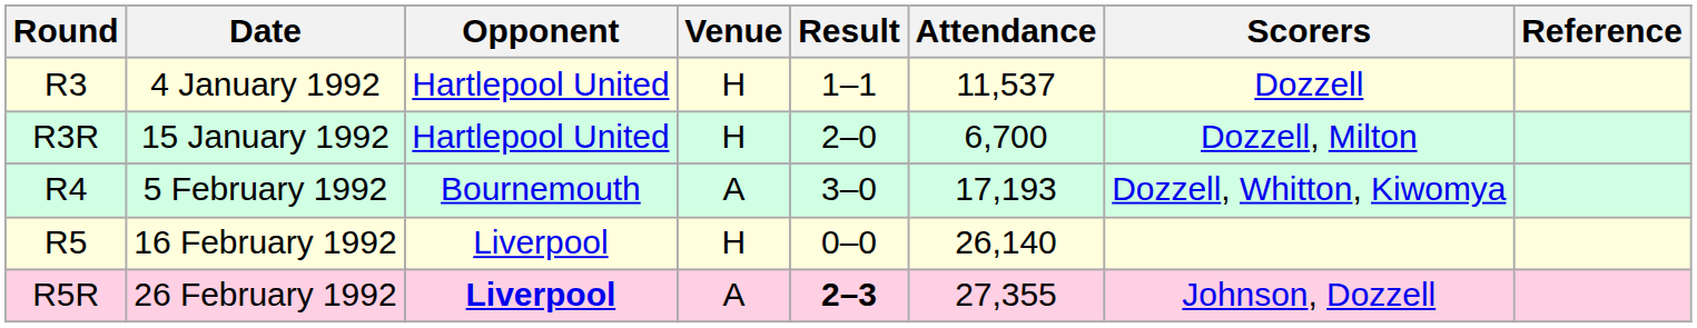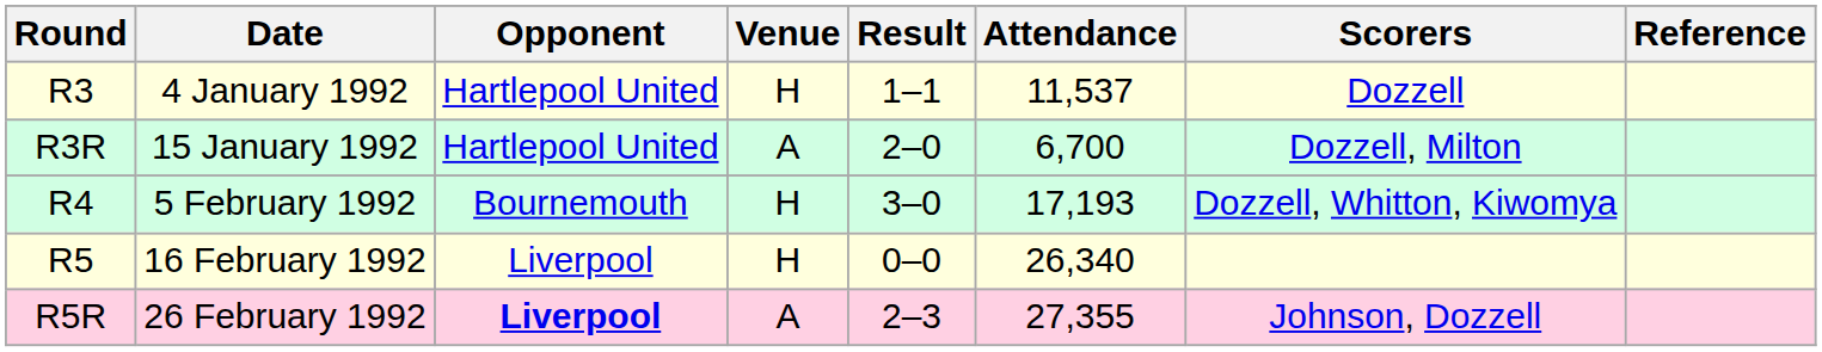 <table class="wikitable sortable" style="font-size:100%; text-align:center">
 <tr>
 <th>Round</th>
 <th>Date</th>
 <th>Opponent</th>
 <th>Venue</th>
 <th>Result</th>
 <th>Attendance</th>
 <th>Scorers</th>
 <th>Reference</th>
 </tr>
 <tr style="background-color: #ffffdd;">
 <td>R3</td>
 <td>4 January 1992</td>
 <td><a href='#'>Hartlepool United</a></td>
 <td>H</td>
 <td>1–1</td>
 <td>11,537</td>
 <td><a href='#'>Dozzell</a></td>
 <td></td>
 </tr>
 <tr style="background-color: #d0ffe3;">
 <td>R3R</td>
 <td>15 January 1992</td>
 <td><a href='#'>Hartlepool United</a></td>
-<td>H</td>
+<td>A</td>
 <td>2–0</td>
 <td>6,700</td>
 <td><a href='#'>Dozzell</a>, <a href='#'>Milton</a></td>
 <td></td>
 </tr>
 <tr style="background-color: #d0ffe3;">
 <td>R4</td>
 <td>5 February 1992</td>
 <td><a href='#'>Bournemouth</a></td>
-<td>A</td>
+<td>H</td>
 <td>3–0</td>
 <td>17,193</td>
 <td><a href='#'>Dozzell</a>, <a href='#'>Whitton</a>, <a href='#'>Kiwomya</a></td>
 <td></td>
 </tr>
 <tr style="background-color: #ffffdd;">
 <td>R5</td>
 <td>16 February 1992</td>
 <td><a href='#'>Liverpool</a></td>
 <td>H</td>
 <td>0–0</td>
-<td>26,140</td>
+<td>26,340</td>
 <td></td>
 <td></td>
 </tr>
 <tr style="background-color: #ffd0e3;">
 <td>R5R</td>
 <td>26 February 1992</td>
 <td><strong><a href='#'>Liverpool</a></strong></td>
 <td>A</td>
-<td><strong>2–3</strong></td>
+<td>2–3</td>
 <td>27,355</td>
 <td><a href='#'>Johnson</a>, <a href='#'>Dozzell</a></td>
 <td></td>
 </tr>
 </table>
